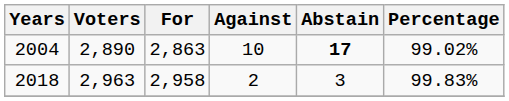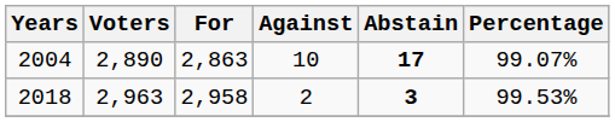 <table class="wikitable" style="text-align: center;">
 <tr>
 <th>Years</th>
 <th>Voters</th>
 <th>For</th>
 <th>Against</th>
 <th>Abstain</th>
 <th>Percentage</th>
 </tr>
 <tr>
 <td>2004</td>
 <td>2,890</td>
 <td>2,863</td>
 <td>10</td>
 <td><strong>17</strong></td>
-<td>99.02%</td>
+<td>99.07%</td>
 </tr>
 <tr>
 <td>2018</td>
 <td>2,963</td>
 <td>2,958</td>
 <td>2</td>
-<td>3</td>
-<td>99.83%</td>
+<td><strong>3</strong></td>
+<td>99.53%</td>
 </tr>
 <tr>
 </tr>
 </table>
